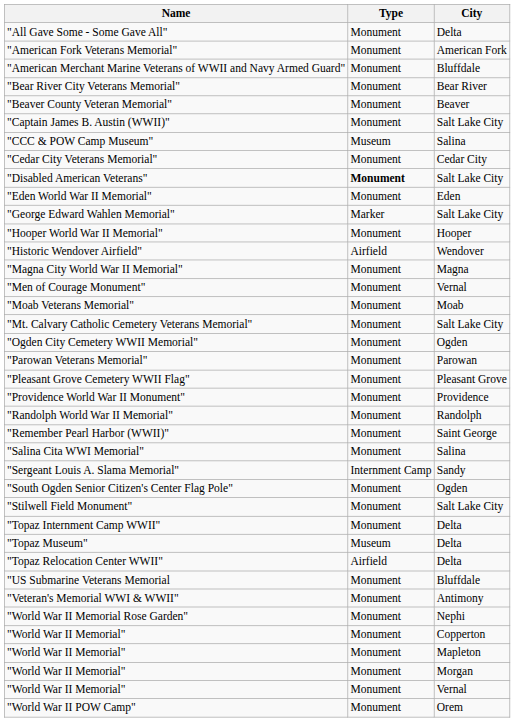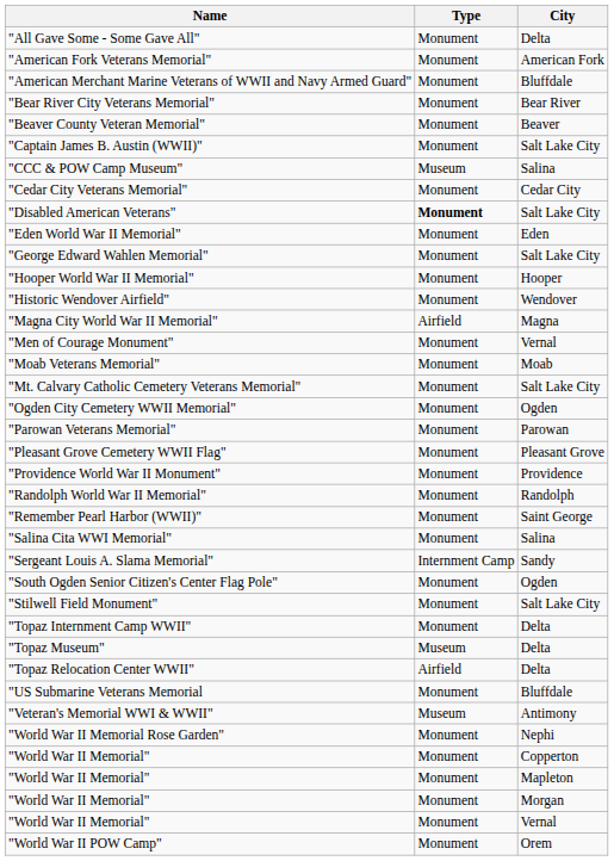 <table class="wikitable">
 <tr>
 <th>Name</th>
 <th>Type</th>
 <th>City</th>
 </tr>
 <tr>
 <td>"All Gave Some - Some Gave All"</td>
 <td>Monument</td>
 <td>Delta</td>
 </tr>
 <tr>
 <td>"American Fork Veterans Memorial"</td>
 <td>Monument</td>
 <td>American Fork</td>
 </tr>
 <tr>
 <td>"American Merchant Marine Veterans of WWII and Navy Armed Guard"</td>
 <td>Monument</td>
 <td>Bluffdale</td>
 </tr>
 <tr>
 <td>"Bear River City Veterans Memorial"</td>
 <td>Monument</td>
 <td>Bear River</td>
 </tr>
 <tr>
 <td>"Beaver County Veteran Memorial"</td>
 <td>Monument</td>
 <td>Beaver</td>
 </tr>
 <tr>
 <td>"Captain James B. Austin (WWII)"</td>
 <td>Monument</td>
 <td>Salt Lake City</td>
 </tr>
 <tr>
 <td>"CCC & POW Camp Museum"</td>
 <td>Museum</td>
 <td>Salina</td>
 </tr>
 <tr>
 <td>"Cedar City Veterans Memorial"</td>
 <td>Monument</td>
 <td>Cedar City</td>
 </tr>
 <tr>
 <td>"Disabled American Veterans"</td>
 <td><strong>Monument</strong></td>
 <td>Salt Lake City</td>
 </tr>
 <tr>
 <td>"Eden World War II Memorial"</td>
 <td>Monument</td>
 <td>Eden</td>
 </tr>
 <tr>
 <td>"George Edward Wahlen Memorial"</td>
-<td>Marker</td>
+<td>Monument</td>
 <td>Salt Lake City</td>
 </tr>
 <tr>
 <td>"Hooper World War II Memorial"</td>
 <td>Monument</td>
 <td>Hooper</td>
 </tr>
 <tr>
 <td>"Historic Wendover Airfield"</td>
-<td>Airfield</td>
+<td>Monument</td>
 <td>Wendover</td>
 </tr>
 <tr>
 <td>"Magna City World War II Memorial"</td>
-<td>Monument</td>
+<td>Airfield</td>
 <td>Magna</td>
 </tr>
 <tr>
 <td>"Men of Courage Monument"</td>
 <td>Monument</td>
 <td>Vernal</td>
 </tr>
 <tr>
 <td>"Moab Veterans Memorial"</td>
 <td>Monument</td>
 <td>Moab</td>
 </tr>
 <tr>
 <td>"Mt. Calvary Catholic Cemetery Veterans Memorial"</td>
 <td>Monument</td>
 <td>Salt Lake City</td>
 </tr>
 <tr>
 <td>"Ogden City Cemetery WWII Memorial"</td>
 <td>Monument</td>
 <td>Ogden</td>
 </tr>
 <tr>
 <td>"Parowan Veterans Memorial"</td>
 <td>Monument</td>
 <td>Parowan</td>
 </tr>
 <tr>
 <td>"Pleasant Grove Cemetery WWII Flag"</td>
 <td>Monument</td>
 <td>Pleasant Grove</td>
 </tr>
 <tr>
 <td>"Providence World War II Monument"</td>
 <td>Monument</td>
 <td>Providence</td>
 </tr>
 <tr>
 <td>"Randolph World War II Memorial"</td>
 <td>Monument</td>
 <td>Randolph</td>
 </tr>
 <tr>
 <td>"Remember Pearl Harbor (WWII)"</td>
 <td>Monument</td>
 <td>Saint George</td>
 </tr>
 <tr>
 <td>"Salina Cita WWI Memorial"</td>
 <td>Monument</td>
 <td>Salina</td>
 </tr>
 <tr>
 <td>"Sergeant Louis A. Slama Memorial"</td>
 <td>Internment Camp</td>
 <td>Sandy</td>
 </tr>
 <tr>
 <td>"South Ogden Senior Citizen's Center Flag Pole"</td>
 <td>Monument</td>
 <td>Ogden</td>
 </tr>
 <tr>
 <td>"Stilwell Field Monument"</td>
 <td>Monument</td>
 <td>Salt Lake City</td>
 </tr>
 <tr>
 <td>"Topaz Internment Camp WWII"</td>
 <td>Monument</td>
 <td>Delta</td>
 </tr>
 <tr>
 <td>"Topaz Museum"</td>
 <td>Museum</td>
 <td>Delta</td>
 </tr>
 <tr>
 <td>"Topaz Relocation Center WWII"</td>
 <td>Airfield</td>
 <td>Delta</td>
 </tr>
 <tr>
 <td>"US Submarine Veterans Memorial</td>
 <td>Monument</td>
 <td>Bluffdale</td>
 </tr>
 <tr>
 <td>"Veteran's Memorial WWI & WWII"</td>
-<td>Monument</td>
+<td>Museum</td>
 <td>Antimony</td>
 </tr>
 <tr>
 <td>"World War II Memorial Rose Garden"</td>
 <td>Monument</td>
 <td>Nephi</td>
 </tr>
 <tr>
 <td>"World War II Memorial"</td>
 <td>Monument</td>
 <td>Copperton</td>
 </tr>
 <tr>
 <td>"World War II Memorial"</td>
 <td>Monument</td>
 <td>Mapleton</td>
 </tr>
 <tr>
 <td>"World War II Memorial"</td>
 <td>Monument</td>
 <td>Morgan</td>
 </tr>
 <tr>
 <td>"World War II Memorial"</td>
 <td>Monument</td>
 <td>Vernal</td>
 </tr>
 <tr>
 <td>"World War II POW Camp"</td>
 <td>Monument</td>
 <td>Orem</td>
 </tr>
 </table>
